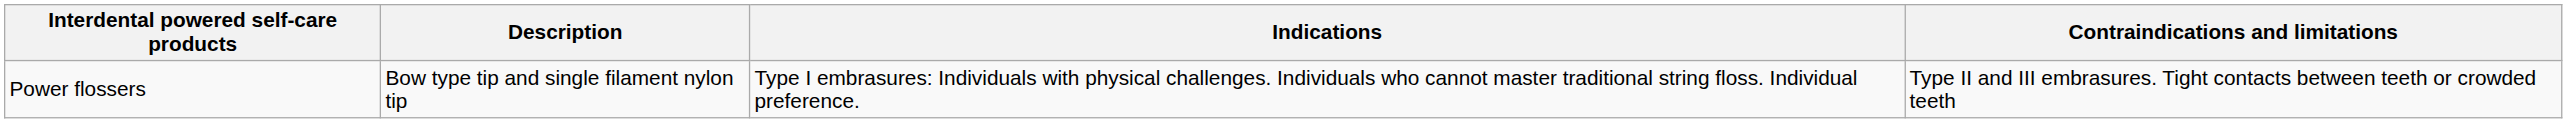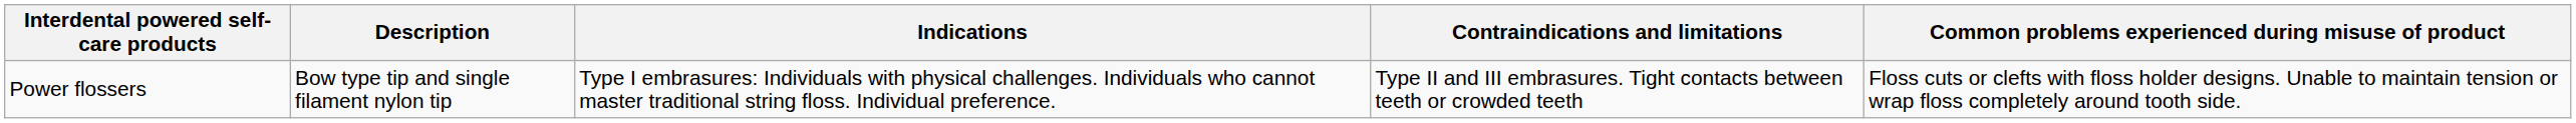 <table class="wikitable">
 <tr>
 <th>Interdental powered self-care products</th>
 <th>Description</th>
 <th>Indications</th>
 <th>Contraindications and limitations</th>
+<th>Common problems experienced during misuse of product</th>
 </tr>
 <tr>
 <td>Power flossers</td>
 <td>Bow type tip and single filament nylon tip</td>
 <td>Type I embrasures: Individuals with physical challenges. Individuals who cannot master traditional string floss. Individual preference.</td>
 <td>Type II and III embrasures. Tight contacts between teeth or crowded teeth</td>
+<td>Floss cuts or clefts with floss holder designs. Unable to maintain tension or wrap floss completely around tooth side.</td>
 </tr>
 </table>
